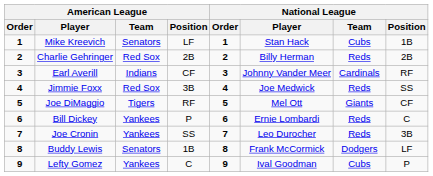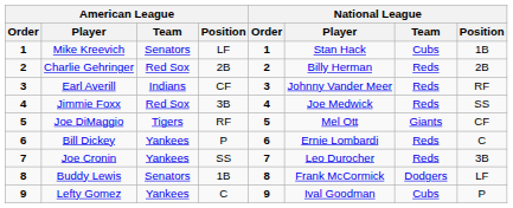 <table class="wikitable" style="text-align:center;">
 <tr>
 <th colspan="4">American League</th>
 <th colspan="4">National League</th>
 </tr>
 <tr>
 <th>Order</th>
 <th>Player</th>
 <th style="width:80px;">Team</th>
 <th>Position</th>
 <th>Order</th>
 <th>Player</th>
 <th style="width:80px;">Team</th>
 <th>Position</th>
 </tr>
 <tr>
 <td><strong>1</strong></td>
 <td><a href='#'>Mike Kreevich</a></td>
 <td><a href='#'>Senators</a></td>
 <td>LF</td>
 <td><strong>1</strong></td>
 <td><a href='#'>Stan Hack</a></td>
 <td><a href='#'>Cubs</a></td>
 <td>1B</td>
 </tr>
 <tr>
 <td><strong>2</strong></td>
 <td><a href='#'>Charlie Gehringer</a></td>
 <td><a href='#'>Red Sox</a></td>
 <td>2B</td>
 <td><strong>2</strong></td>
 <td><a href='#'>Billy Herman</a></td>
 <td><a href='#'>Reds</a></td>
 <td>2B</td>
 </tr>
 <tr>
 <td><strong>3</strong></td>
 <td><a href='#'>Earl Averill</a></td>
 <td><a href='#'>Indians</a></td>
 <td>CF</td>
 <td><strong>3</strong></td>
 <td><a href='#'>Johnny Vander Meer</a></td>
-<td><a href='#'>Cardinals</a></td>
+<td><a href='#'>Reds</a></td>
 <td>RF</td>
 </tr>
 <tr>
 <td><strong>4</strong></td>
 <td><a href='#'>Jimmie Foxx</a></td>
 <td><a href='#'>Red Sox</a></td>
 <td>3B</td>
 <td><strong>4</strong></td>
 <td><a href='#'>Joe Medwick</a></td>
 <td><a href='#'>Reds</a></td>
 <td>SS</td>
 </tr>
 <tr>
 <td><strong>5</strong></td>
 <td><a href='#'>Joe DiMaggio</a></td>
 <td><a href='#'>Tigers</a></td>
 <td>RF</td>
 <td><strong>5</strong></td>
 <td><a href='#'>Mel Ott</a></td>
 <td><a href='#'>Giants</a></td>
 <td>CF</td>
 </tr>
 <tr>
 <td><strong>6</strong></td>
 <td><a href='#'>Bill Dickey</a></td>
 <td><a href='#'>Yankees</a></td>
 <td>P</td>
 <td><strong>6</strong></td>
 <td><a href='#'>Ernie Lombardi</a></td>
 <td><a href='#'>Reds</a></td>
 <td>C</td>
 </tr>
 <tr>
 <td><strong>7</strong></td>
 <td><a href='#'>Joe Cronin</a></td>
 <td><a href='#'>Yankees</a></td>
 <td>SS</td>
 <td><strong>7</strong></td>
 <td><a href='#'>Leo Durocher</a></td>
 <td><a href='#'>Reds</a></td>
 <td>3B</td>
 </tr>
 <tr>
 <td><strong>8</strong></td>
 <td><a href='#'>Buddy Lewis</a></td>
 <td><a href='#'>Senators</a></td>
 <td>1B</td>
 <td><strong>8</strong></td>
 <td><a href='#'>Frank McCormick</a></td>
 <td><a href='#'>Dodgers</a></td>
 <td>LF</td>
 </tr>
 <tr>
 <td><strong>9</strong></td>
 <td><a href='#'>Lefty Gomez</a></td>
 <td><a href='#'>Yankees</a></td>
 <td>C</td>
 <td><strong>9</strong></td>
 <td><a href='#'>Ival Goodman</a></td>
 <td><a href='#'>Cubs</a></td>
 <td>P</td>
 </tr>
 </table>
